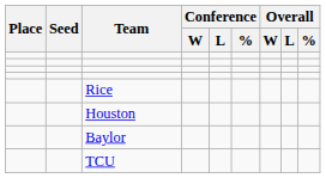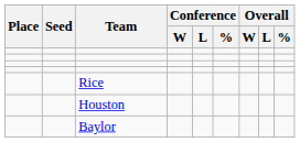 <table class=wikitable>
 <tr>
 <th rowspan ="2">Place</th>
 <th rowspan ="2">Seed</th>
 <th rowspan ="2" width= "100pt">Team</th>
 <th colspan = "3">Conference</th>
 <th colspan ="3">Overall</th>
 </tr>
 <tr>
 <th>W</th>
 <th>L</th>
 <th>%</th>
 <th>W</th>
 <th>L</th>
 <th>%</th>
 </tr>
 <tr>
 <td></td>
 <td></td>
 <td></td>
 <td></td>
 <td></td>
 <td></td>
 <td></td>
 <td></td>
 <td></td>
 </tr>
 <tr>
 <td></td>
 <td></td>
 <td></td>
 <td></td>
 <td></td>
 <td></td>
 <td></td>
 <td></td>
 <td></td>
 </tr>
 <tr>
 <td></td>
 <td></td>
 <td></td>
 <td></td>
 <td></td>
 <td></td>
 <td></td>
 <td></td>
 <td></td>
 </tr>
 <tr>
 <td></td>
 <td></td>
 <td></td>
 <td></td>
 <td></td>
 <td></td>
 <td></td>
 <td></td>
 <td></td>
 </tr>
 <tr>
 <td></td>
 <td></td>
 <td><a href='#'>Rice</a></td>
 <td></td>
 <td></td>
 <td></td>
 <td></td>
 <td></td>
 <td></td>
 </tr>
 <tr>
 <td></td>
 <td></td>
 <td><a href='#'>Houston</a></td>
 <td></td>
 <td></td>
 <td></td>
 <td></td>
 <td></td>
 <td></td>
 </tr>
 <tr>
 <td></td>
 <td></td>
 <td><a href='#'>Baylor</a></td>
 <td></td>
 <td></td>
 <td></td>
 <td></td>
 <td></td>
 <td></td>
 </tr>
-<tr>
-<td></td>
-<td></td>
-<td><a href='#'>TCU</a></td>
-<td></td>
-<td></td>
-<td></td>
-<td></td>
-<td></td>
-<td></td>
-</tr>
 </table>
